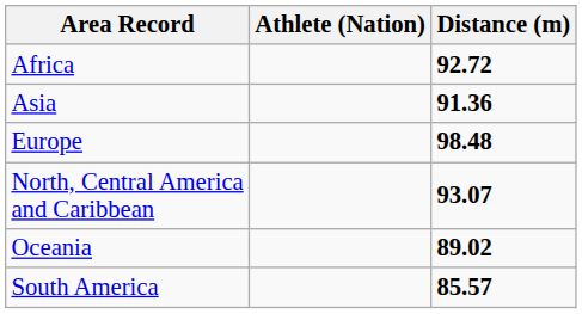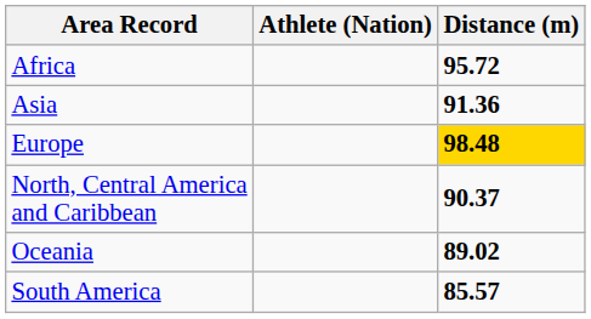 <table class="wikitable">
 <tr>
 <th>Area Record</th>
 <th>Athlete (Nation)</th>
 <th>Distance (m)</th>
 </tr>
 <tr>
 <td><a href='#'>Africa</a> </td>
 <td></td>
-<td><strong>92.72</strong></td>
+<td><strong>95.72</strong></td>
 </tr>
 <tr>
 <td><a href='#'>Asia</a> </td>
 <td></td>
 <td><strong>91.36</strong></td>
 </tr>
 <tr>
 <td><a href='#'>Europe</a> </td>
 <td></td>
-<td><strong>98.48</strong> </td>
+<td style="background: gold;"><strong>98.48</strong> </td>
 </tr>
 <tr>
 <td><a href='#'>North, Central America<br> and Caribbean</a> </td>
 <td></td>
-<td><strong>93.07</strong></td>
+<td><strong>90.37</strong></td>
 </tr>
 <tr>
 <td><a href='#'>Oceania</a> </td>
 <td></td>
 <td><strong>89.02</strong></td>
 </tr>
 <tr>
 <td><a href='#'>South America</a> </td>
 <td></td>
 <td><strong>85.57</strong></td>
 </tr>
 </table>
